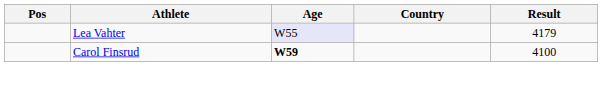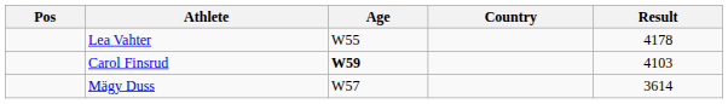 <table class="wikitable"  style="text-align:center; width:50%;">
 <tr>
 <th>Pos</th>
 <th>Athlete</th>
 <th>Age</th>
 <th>Country</th>
 <th>Result</th>
 </tr>
 <tr>
 <td align=center></td>
 <td align=left><a href='#'>Lea Vahter</a></td>
-<td align=left style="background: lavender;">W55</td>
+<td align=left>W55</td>
 <td align=left></td>
-<td>4179</td>
+<td>4178</td>
 </tr>
 <tr>
 <td align=center></td>
 <td align=left><a href='#'>Carol Finsrud</a></td>
 <td align=left><strong>W59</strong></td>
 <td align=left></td>
-<td>4100</td>
+<td>4103</td>
+</tr>
+<tr>
+<td align=center></td>
+<td align=left><a href='#'>Mägy Duss</a></td>
+<td align=left>W57</td>
+<td align=left></td>
+<td>3614</td>
 </tr>
 </table>
